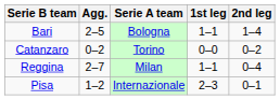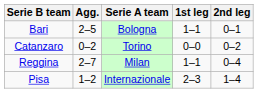 <table class="wikitable" style="text-align: center">
 <tr>
 <th>Serie B team</th>
 <th>Agg.</th>
 <th>Serie A team</th>
 <th>1st leg</th>
 <th>2nd leg</th>
 </tr>
 <tr>
 <td><a href='#'>Bari</a></td>
 <td>2–5</td>
 <td bgcolor="ccffcc"><a href='#'>Bologna</a></td>
 <td>1–1</td>
-<td>1–4</td>
+<td>0–1</td>
 </tr>
 <tr>
 <td><a href='#'>Catanzaro</a></td>
 <td>0–2</td>
 <td bgcolor="ccffcc"><a href='#'>Torino</a></td>
 <td>0–0</td>
 <td>0–2</td>
 </tr>
 <tr>
 <td><a href='#'>Reggina</a></td>
 <td>2–7</td>
 <td bgcolor="ccffcc"><a href='#'>Milan</a></td>
 <td>1–1</td>
 <td>0–4</td>
 </tr>
 <tr>
 <td><a href='#'>Pisa</a></td>
 <td>1–2</td>
 <td bgcolor="ccffcc"><a href='#'>Internazionale</a></td>
 <td>2–3</td>
-<td>0–1</td>
+<td>1–4</td>
 </tr>
 </table>
